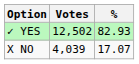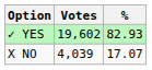 <table class="wikitable">
 <tr>
 <th>Option</th>
 <th>Votes</th>
 <th>%</th>
 </tr>
 <tr>
 <td style=background:#bbf8be>✓ YES</td>
-<td style=background:#bbf8be>12,502</td>
+<td style=background:#bbf8be>19,602</td>
 <td style=background:#bbf8be>82.93</td>
 </tr>
 <tr>
 <td>X NO</td>
 <td>4,039</td>
 <td>17.07</td>
 </tr>
 </table>
